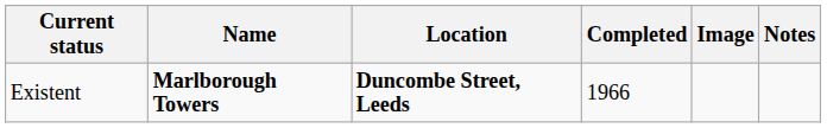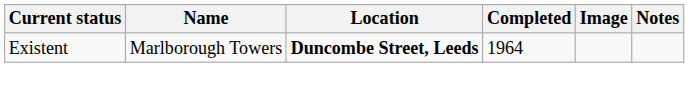 <table class="wikitable sortable">
 <tr>
 <th>Current status</th>
 <th>Name</th>
 <th>Location</th>
 <th>Completed</th>
 <th class="unsortable">Image</th>
 <th class="unsortable">Notes</th>
 </tr>
 <tr>
 <td>Existent</td>
-<td><strong>Marlborough Towers</strong></td>
+<td>Marlborough Towers</td>
 <td><strong>Duncombe Street, Leeds</strong></td>
-<td>1966</td>
+<td>1964</td>
 <td></td>
 <td></td>
 </tr>
 </table>
